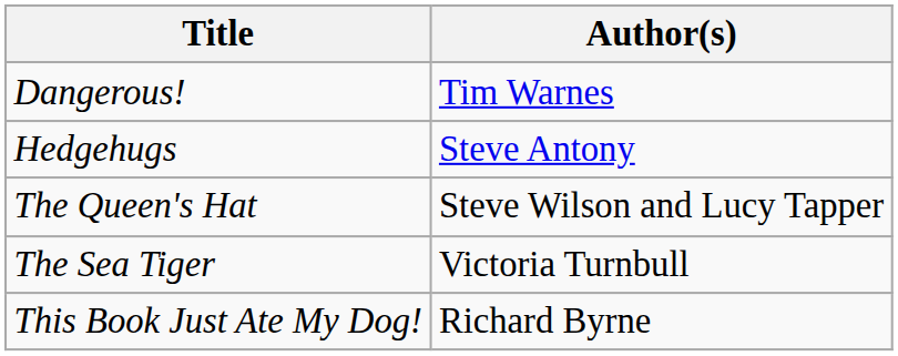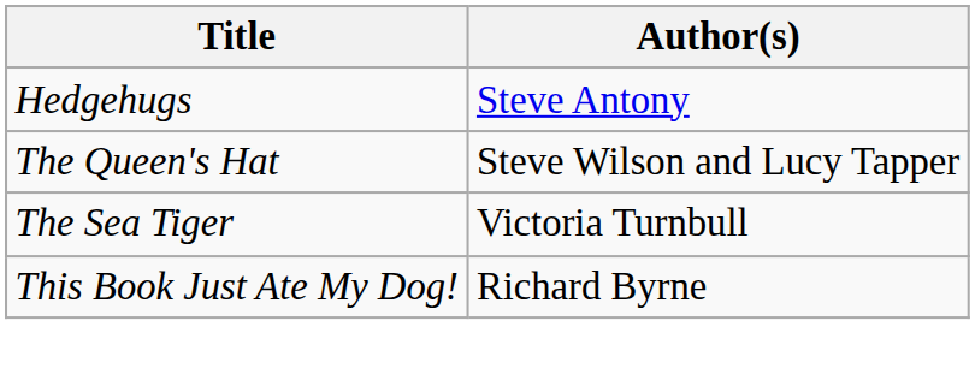 <table class="wikitable">
 <tr>
 <th>Title</th>
 <th>Author(s)</th>
-</tr>
-<tr>
-<td><em>Dangerous!</em></td>
-<td><a href='#'>Tim Warnes</a></td>
 </tr>
 <tr>
 <td><em>Hedgehugs</em></td>
 <td><a href='#'>Steve Antony</a></td>
 </tr>
 <tr>
 <td><em>The Queen's Hat</em></td>
 <td Steve Wilson (author)>Steve Wilson and Lucy Tapper</td>
 </tr>
 <tr>
 <td><em>The Sea Tiger</em></td>
 <td>Victoria Turnbull</td>
 </tr>
 <tr>
 <td><em>This Book Just Ate My Dog!</em></td>
 <td Richard Byrne (author)>Richard Byrne</td>
 </tr>
 </table>
